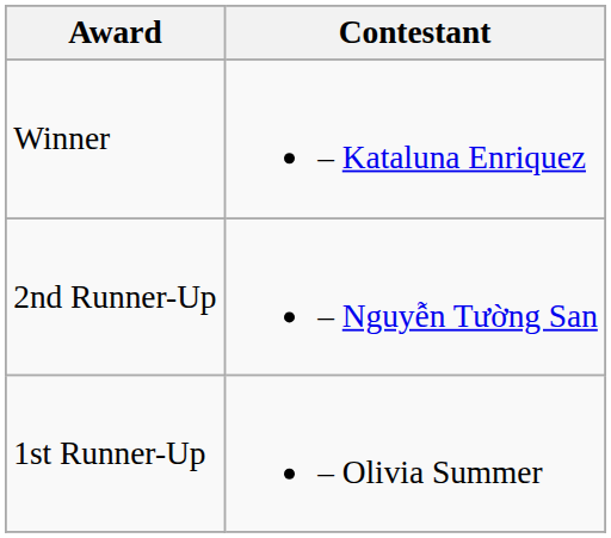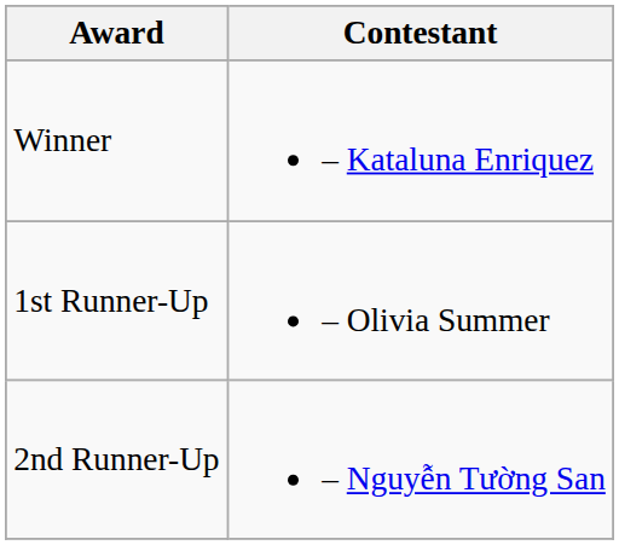 <table class="wikitable sortable" style="font-size: 95%;">
 <tr>
 <th>Award</th>
 <th>Contestant</th>
 </tr>
 <tr>
 <td>Winner</td>
 <td><br><ul><li> – <a href='#'>Kataluna Enriquez</a></li></ul></td>
 </tr>
 <tr>
+<td>1st Runner-Up</td>
+<td><br><ul><li> – Olivia Summer</li></ul></td>
+</tr>
+<tr>
 <td>2nd Runner-Up</td>
 <td><br><ul><li> – <a href='#'>Nguyễn Tường San</a></li></ul></td>
 </tr>
-<tr>
-<td>1st Runner-Up</td>
-<td><br><ul><li> – Olivia Summer</li></ul></td>
-</tr>
 </table>
